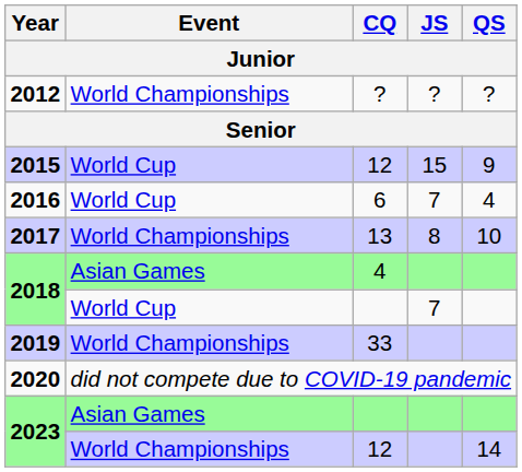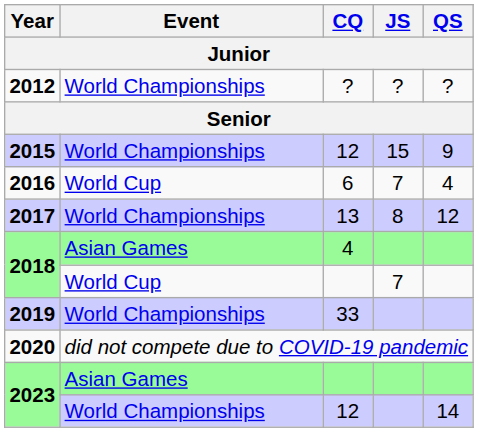 <table class="wikitable" style="text-align:center; font-size:95%;">
 <tr>
 <th align="center">Year</th>
 <th align="center">Event</th>
 <th style="width:30px;"><a href='#'>CQ</a></th>
 <th style="width:30px;"><a href='#'>JS</a></th>
 <th style="width:30px;"><a href='#'>QS</a></th>
 </tr>
 <tr>
 <th colspan="5">Junior</th>
 </tr>
 <tr>
 <td><strong>2012</strong></td>
 <td align="left"><a href='#'>World Championships</a></td>
 <td>?</td>
 <td>?</td>
 <td>?</td>
 </tr>
 <tr>
 <th colspan="5">Senior</th>
 </tr>
 <tr style="background:#ccf">
 <td><strong>2015</strong></td>
-<td align="left"><a href='#'>World Cup</a></td>
+<td align="left"><a href='#'>World Championships</a></td>
 <td>12</td>
 <td>15</td>
 <td>9</td>
 </tr>
 <tr>
 <td><strong>2016</strong></td>
 <td align="left"><a href='#'>World Cup</a></td>
 <td>6</td>
 <td>7</td>
 <td>4</td>
 </tr>
 <tr style="background:#ccf">
 <td><strong>2017</strong></td>
 <td align="left"><a href='#'>World Championships</a></td>
 <td>13</td>
 <td>8</td>
-<td>10</td>
+<td>12</td>
 </tr>
 <tr style="background:#98fb98">
 <td rowspan="2"><strong>2018</strong></td>
 <td align="left"><a href='#'>Asian Games</a></td>
 <td>4</td>
 <td></td>
 <td></td>
 </tr>
 <tr>
 <td align="left"><a href='#'>World Cup</a></td>
 <td></td>
 <td>7</td>
 <td></td>
 </tr>
 <tr style="background:#ccf">
 <td><strong>2019</strong></td>
 <td align="left"><a href='#'>World Championships</a></td>
 <td>33</td>
 <td></td>
 <td></td>
 </tr>
 <tr>
 <td><strong>2020</strong></td>
 <td colspan="4"><em>did not compete due to <a href='#'>COVID-19 pandemic</a></em></td>
 </tr>
 <tr style="background:#98fb98">
 <td rowspan="2"><strong>2023</strong></td>
 <td align="left"><a href='#'>Asian Games</a></td>
 <td></td>
 <td></td>
 <td></td>
 </tr>
 <tr style="background:#ccf">
 <td align="left"><a href='#'>World Championships</a></td>
 <td>12</td>
 <td></td>
 <td>14</td>
 </tr>
 </table>
